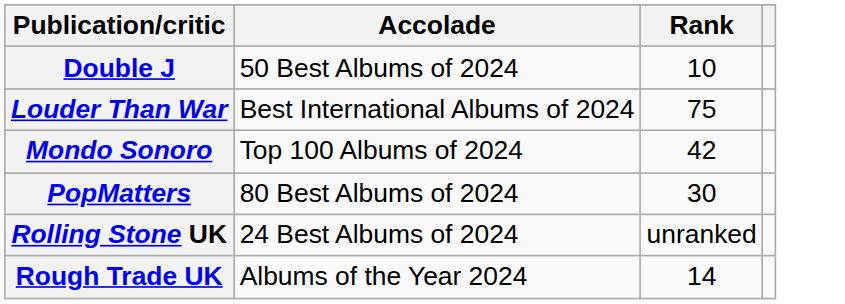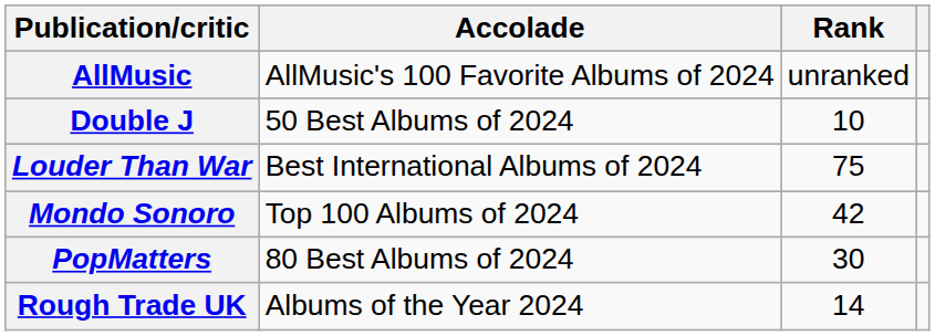 <table class="wikitable sortable plainrowheaders">
 <tr>
 <th scope="col">Publication/critic</th>
 <th scope="col">Accolade</th>
 <th scope="col">Rank</th>
 <th scope="col" class="unsortable"></th>
+</tr>
+<tr>
+<th scope="row"><a href='#'>AllMusic</a></th>
+<td>AllMusic's 100 Favorite Albums of 2024</td>
+<td style="text-align: center;">unranked</td>
+<td style="text-align: center;"></td>
 </tr>
 <tr>
 <th scope="row"><a href='#'>Double J</a></th>
 <td>50 Best Albums of 2024</td>
 <td style="text-align: center;">10</td>
 <td style="text-align: center;"></td>
 </tr>
 <tr>
 <th scope="row"><em><a href='#'>Louder Than War</a></em></th>
 <td>Best International Albums of 2024</td>
 <td style="text-align: center;">75</td>
 <td style="text-align: center;"></td>
 </tr>
 <tr>
 <th scope="row"><em><a href='#'>Mondo Sonoro</a></em></th>
 <td>Top 100 Albums of 2024</td>
 <td style="text-align: center;">42</td>
 <td style="text-align: center;"></td>
 </tr>
 <tr>
 <th scope="row"><em><a href='#'>PopMatters</a></em></th>
 <td>80 Best Albums of 2024</td>
 <td style="text-align: center;">30</td>
 <td style="text-align: center;"></td>
 </tr>
 <tr>
-<th scope="row"><em><a href='#'>Rolling Stone</a></em> UK</th>
-<td>24 Best Albums of 2024</td>
-<td style="text-align: center;">unranked</td>
-<td style="text-align: center;"></td>
-</tr>
-<tr>
 <th scope="row"><a href='#'>Rough Trade UK</a></th>
 <td>Albums of the Year 2024</td>
 <td style="text-align: center;">14</td>
 <td style="text-align: center;"></td>
 </tr>
 </table>
